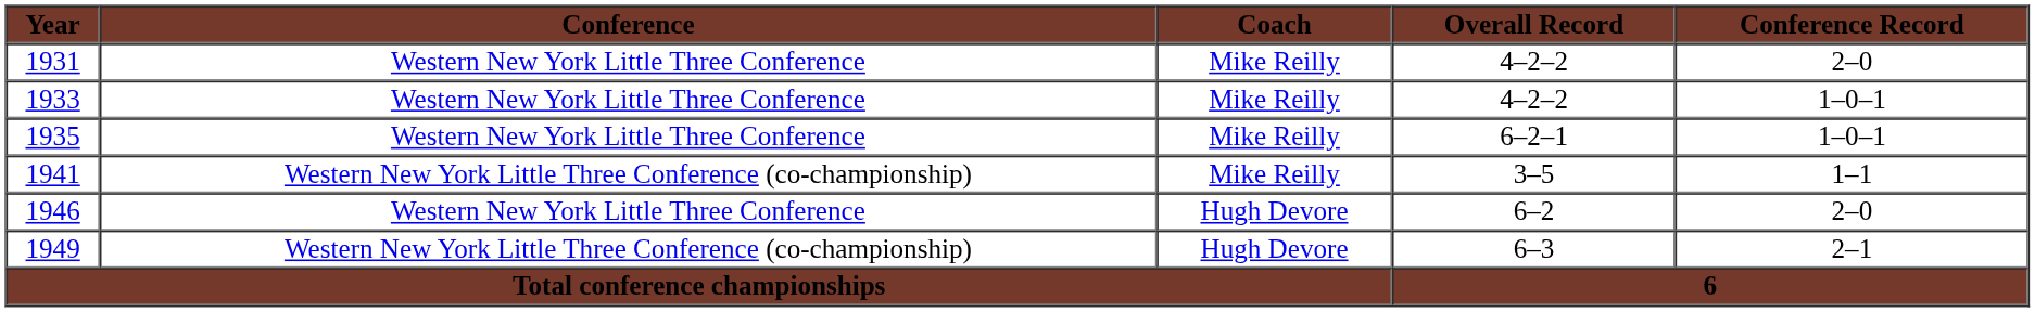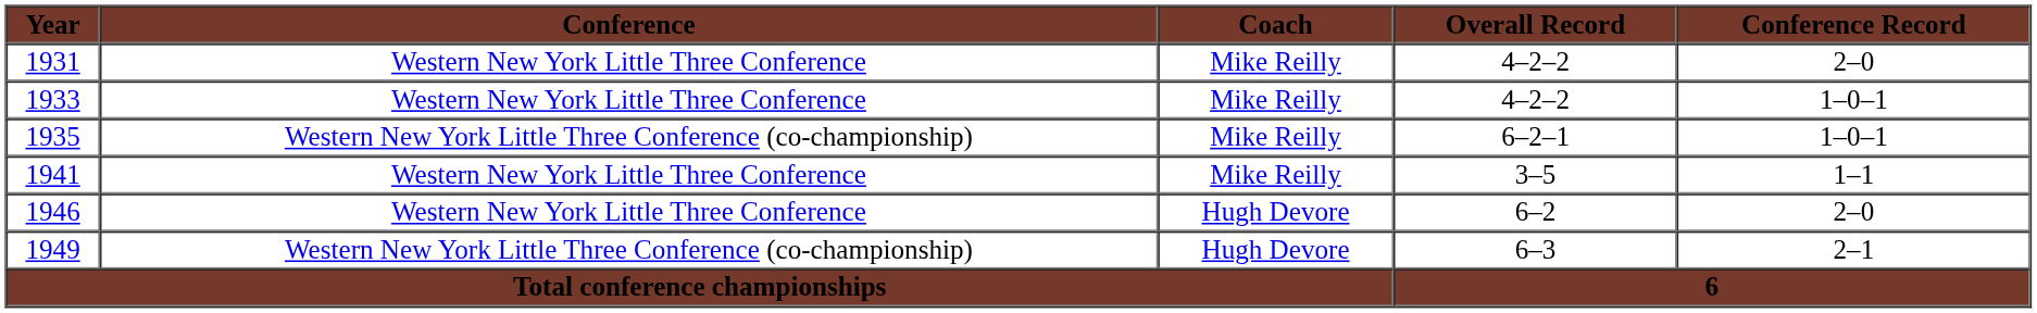 <table cellpadding="1" border="1" cellspacing="0" width="75%">
 <tr>
 <th bgcolor="#74392B"><span>Year</span></th>
 <th bgcolor="#74392B"><span>Conference</span></th>
 <th bgcolor="#74392B"><span>Coach</span></th>
 <th bgcolor="#74392B"><span>Overall Record</span></th>
 <th bgcolor="#74392B"><span>Conference Record</span></th>
 </tr>
 <tr align="center">
 <td><a href='#'>1931</a></td>
 <td><a href='#'>Western New York Little Three Conference</a></td>
 <td><a href='#'>Mike Reilly</a></td>
 <td>4–2–2</td>
 <td>2–0</td>
 </tr>
 <tr align="center">
 <td><a href='#'>1933</a></td>
 <td><a href='#'>Western New York Little Three Conference</a></td>
 <td><a href='#'>Mike Reilly</a></td>
 <td>4–2–2</td>
 <td>1–0–1</td>
 </tr>
 <tr align="center">
 <td><a href='#'>1935</a></td>
-<td><a href='#'>Western New York Little Three Conference</a></td>
+<td><a href='#'>Western New York Little Three Conference</a> (co-championship)</td>
 <td><a href='#'>Mike Reilly</a></td>
 <td>6–2–1</td>
 <td>1–0–1</td>
 </tr>
 <tr align="center">
 <td><a href='#'>1941</a></td>
-<td><a href='#'>Western New York Little Three Conference</a> (co-championship)</td>
+<td><a href='#'>Western New York Little Three Conference</a></td>
 <td><a href='#'>Mike Reilly</a></td>
 <td>3–5</td>
 <td>1–1</td>
 </tr>
 <tr align="center">
 <td><a href='#'>1946</a></td>
 <td><a href='#'>Western New York Little Three Conference</a></td>
 <td><a href='#'>Hugh Devore</a></td>
 <td>6–2</td>
 <td>2–0</td>
 </tr>
 <tr align="center">
 <td><a href='#'>1949</a></td>
 <td><a href='#'>Western New York Little Three Conference</a> (co-championship)</td>
 <td><a href='#'>Hugh Devore</a></td>
 <td>6–3</td>
 <td>2–1</td>
 </tr>
 <tr align="center">
 <td colspan=3 bgcolor="#74392B"><span> <strong>Total conference championships</strong></span></td>
 <td colspan=2 bgcolor="#74392B"><span> <strong>6</strong></span></td>
 </tr>
 <tr>
 </tr>
 </table>
